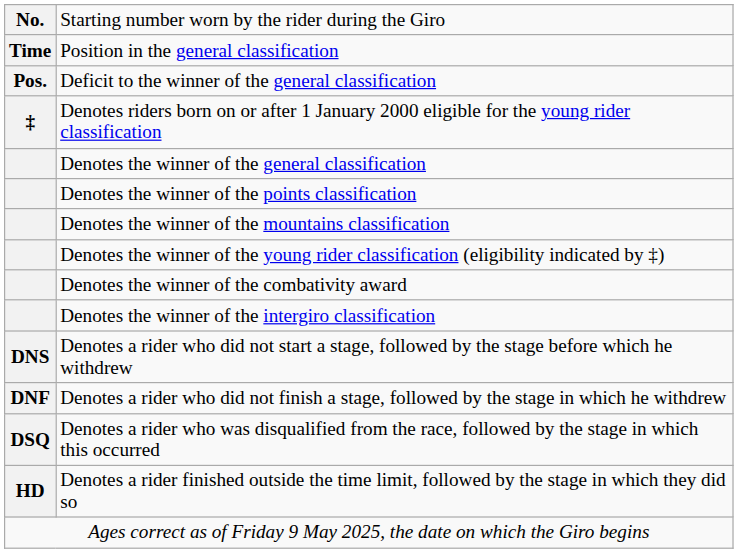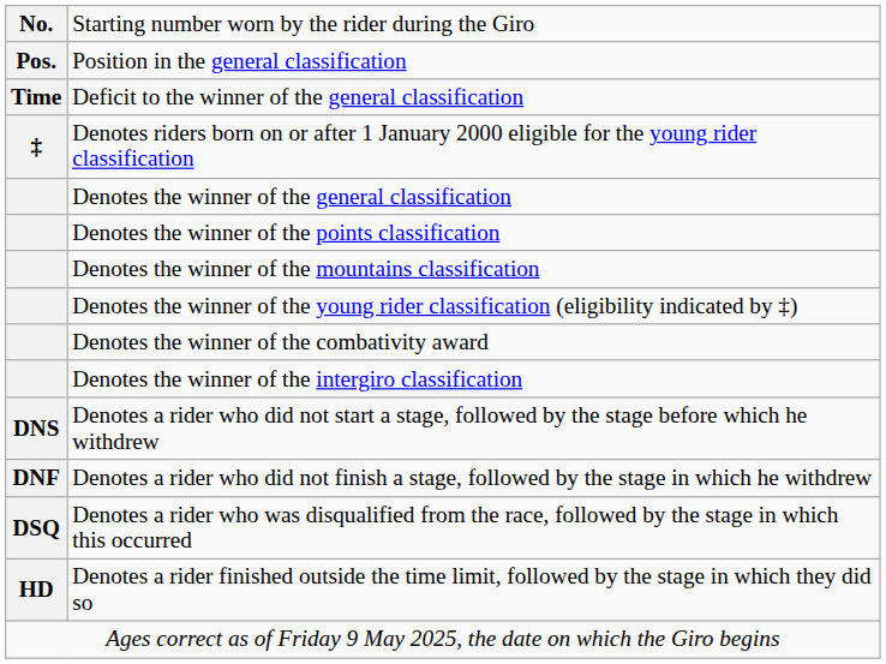 <table class="wikitable">
 <tr>
 <th scope="row" style="text-align:center;">No.</th>
 <td>Starting number worn by the rider during the Giro</td>
 </tr>
 <tr>
-<th scope="row" style="text-align:center;">Time</th>
+<th scope="row" style="text-align:center;">Pos.</th>
 <td>Position in the <a href='#'>general classification</a></td>
 </tr>
 <tr>
-<th scope="row" style="text-align:center;">Pos.</th>
+<th scope="row" style="text-align:center;">Time</th>
 <td>Deficit to the winner of the <a href='#'>general classification</a></td>
 </tr>
 <tr>
 <th scope="row" style="text-align:center;">‡</th>
 <td>Denotes riders born on or after 1 January 2000 eligible for the <a href='#'>young rider classification</a></td>
 </tr>
 <tr>
 <th></th>
 <td>Denotes the winner of the <a href='#'>general classification</a></td>
 </tr>
 <tr>
 <th></th>
 <td>Denotes the winner of the <a href='#'>points classification</a></td>
 </tr>
 <tr>
 <th></th>
 <td>Denotes the winner of the <a href='#'>mountains classification</a></td>
 </tr>
 <tr>
 <th></th>
 <td>Denotes the winner of the <a href='#'>young rider classification</a> (eligibility indicated by ‡)</td>
 </tr>
 <tr>
 <th></th>
 <td>Denotes the winner of the combativity award</td>
 </tr>
 <tr>
 <th></th>
 <td>Denotes the winner of the <a href='#'>intergiro classification</a></td>
 </tr>
 <tr>
 <th scope="row" style="text-align:center;">DNS</th>
 <td>Denotes a rider who did not start a stage, followed by the stage before which he withdrew</td>
 </tr>
 <tr>
 <th scope="row" style="text-align:center;">DNF</th>
 <td>Denotes a rider who did not finish a stage, followed by the stage in which he withdrew</td>
 </tr>
 <tr>
 <th scope="row" style="text-align:center;">DSQ</th>
 <td>Denotes a rider who was disqualified from the race, followed by the stage in which this occurred</td>
 </tr>
 <tr>
 <th scope="row" style="text-align:center;">HD</th>
 <td>Denotes a rider finished outside the time limit, followed by the stage in which they did so</td>
 </tr>
 <tr>
 <td style="text-align:center;" colspan="2"><em>Ages correct as of Friday 9 May 2025, the date on which the Giro begins</em></td>
 </tr>
 </table>
